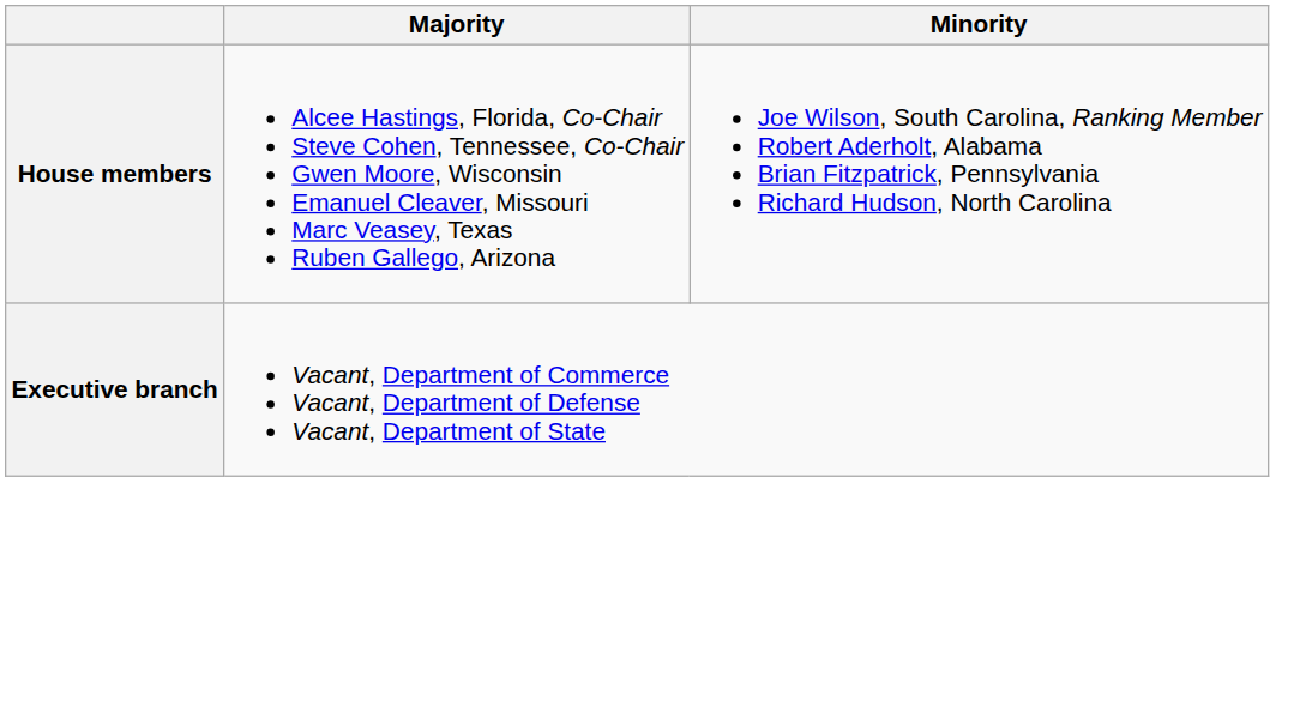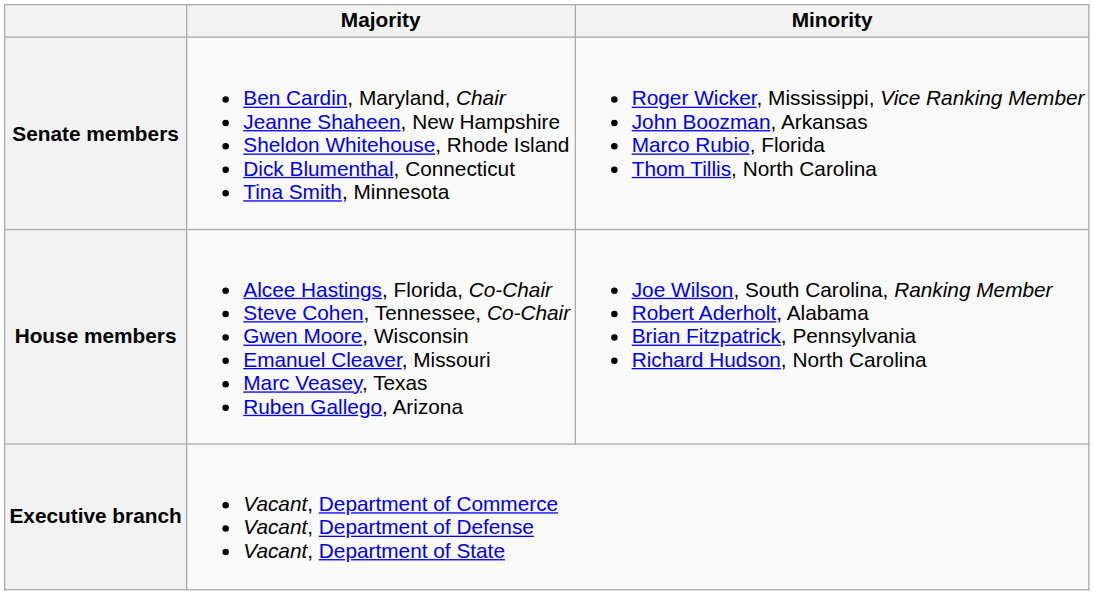 <table class=wikitable>
 <tr>
 <th></th>
 <th>Majority</th>
 <th>Minority</th>
+</tr>
+<tr>
+<th>Senate members</th>
+<td valign="top" ><br><ul><li><a href='#'>Ben Cardin</a>, Maryland, <em>Chair</em></li><li><a href='#'>Jeanne Shaheen</a>, New Hampshire</li><li><a href='#'>Sheldon Whitehouse</a>, Rhode Island</li><li><a href='#'>Dick Blumenthal</a>, Connecticut</li><li><a href='#'>Tina Smith</a>, Minnesota</li></ul></td>
+<td valign="top" ><br><ul><li><a href='#'>Roger Wicker</a>, Mississippi, <em>Vice Ranking Member</em></li><li><a href='#'>John Boozman</a>, Arkansas</li><li><a href='#'>Marco Rubio</a>, Florida</li><li><a href='#'>Thom Tillis</a>, North Carolina</li></ul></td>
 </tr>
 <tr>
 <th>House members</th>
 <td valign="top" ><br><ul><li><a href='#'>Alcee Hastings</a>, Florida, <em>Co-Chair</em> </li><li><a href='#'>Steve Cohen</a>, Tennessee, <em>Co-Chair</em> </li><li><a href='#'>Gwen Moore</a>, Wisconsin</li><li><a href='#'>Emanuel Cleaver</a>, Missouri</li><li><a href='#'>Marc Veasey</a>, Texas</li><li><a href='#'>Ruben Gallego</a>, Arizona</li></ul></td>
 <td valign="top" ><br><ul><li><a href='#'>Joe Wilson</a>, South Carolina, <em>Ranking Member</em></li><li><a href='#'>Robert Aderholt</a>, Alabama</li><li><a href='#'>Brian Fitzpatrick</a>, Pennsylvania</li><li><a href='#'>Richard Hudson</a>, North Carolina</li></ul></td>
 </tr>
 <tr>
 <th>Executive branch</th>
 <td colspan=2><br><ul><li><em>Vacant</em>, <a href='#'>Department of Commerce</a></li><li><em>Vacant</em>, <a href='#'>Department of Defense</a></li><li><em>Vacant</em>, <a href='#'>Department of State</a></li></ul></td>
 </tr>
 </table>
